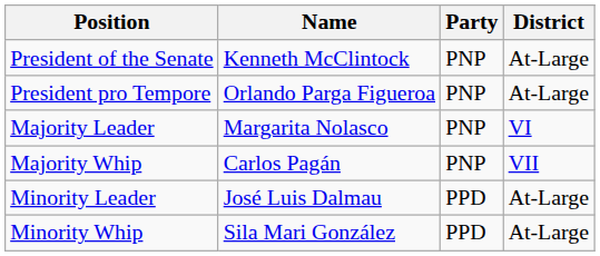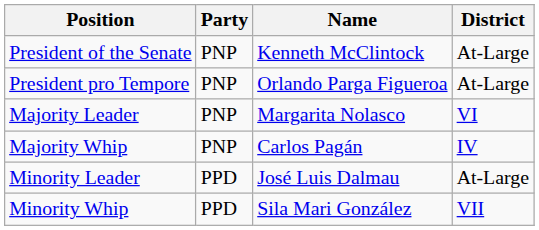 <table class="wikitable sortable">
 <tr>
 <th>Position</th>
+<th>Party</th>
 <th>Name</th>
-<th>Party</th>
 <th>District</th>
 </tr>
 <tr>
 <td><a href='#'>President of the Senate</a></td>
+<td>PNP</td>
 <td><a href='#'>Kenneth McClintock</a></td>
-<td>PNP</td>
 <td>At-Large</td>
 </tr>
 <tr>
 <td><a href='#'>President pro Tempore</a></td>
+<td>PNP</td>
 <td><a href='#'>Orlando Parga Figueroa</a></td>
-<td>PNP</td>
 <td>At-Large</td>
 </tr>
 <tr>
 <td><a href='#'>Majority Leader</a></td>
+<td>PNP</td>
 <td><a href='#'>Margarita Nolasco</a></td>
-<td>PNP</td>
 <td><a href='#'>VI</a></td>
 </tr>
 <tr>
 <td><a href='#'>Majority Whip</a></td>
+<td>PNP</td>
 <td><a href='#'>Carlos Pagán</a></td>
-<td>PNP</td>
-<td><a href='#'>VII</a></td>
+<td><a href='#'>IV</a></td>
 </tr>
 <tr>
 <td><a href='#'>Minority Leader</a></td>
+<td>PPD</td>
 <td><a href='#'>José Luis Dalmau</a></td>
-<td>PPD</td>
 <td>At-Large</td>
 </tr>
 <tr>
 <td><a href='#'>Minority Whip</a></td>
+<td>PPD</td>
 <td><a href='#'>Sila Mari González</a></td>
-<td>PPD</td>
-<td>At-Large</td>
+<td><a href='#'>VII</a></td>
 </tr>
 </table>
